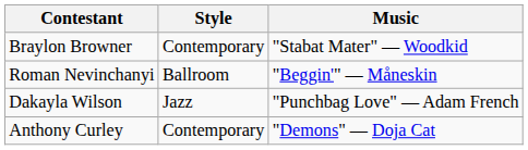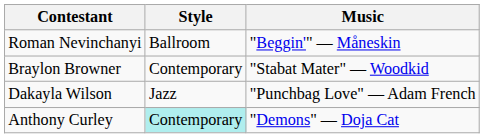 <table class="wikitable">
 <tr>
 <th>Contestant</th>
 <th>Style</th>
 <th>Music</th>
 </tr>
 <tr>
+<td>Roman Nevinchanyi</td>
+<td>Ballroom</td>
+<td>"<a href='#'>Beggin'</a>" — <a href='#'>Måneskin</a></td>
+</tr>
+<tr>
 <td>Braylon Browner</td>
 <td>Contemporary</td>
 <td>"Stabat Mater" — <a href='#'>Woodkid</a></td>
-</tr>
-<tr>
-<td>Roman Nevinchanyi</td>
-<td>Ballroom</td>
-<td>"<a href='#'>Beggin'</a>" — <a href='#'>Måneskin</a></td>
 </tr>
 <tr>
 <td>Dakayla Wilson</td>
 <td>Jazz</td>
 <td>"Punchbag Love" — Adam French</td>
 </tr>
 <tr>
 <td>Anthony Curley</td>
-<td>Contemporary</td>
+<td style="background: paleturquoise;">Contemporary</td>
 <td>"<a href='#'>Demons</a>" — <a href='#'>Doja Cat</a></td>
 </tr>
 </table>
